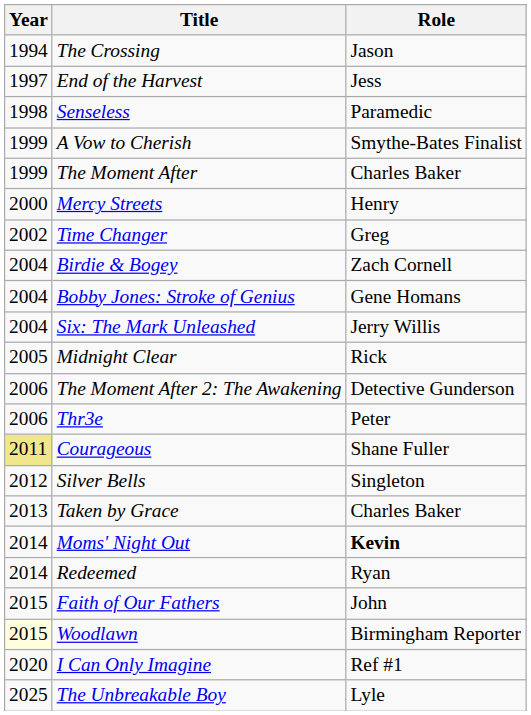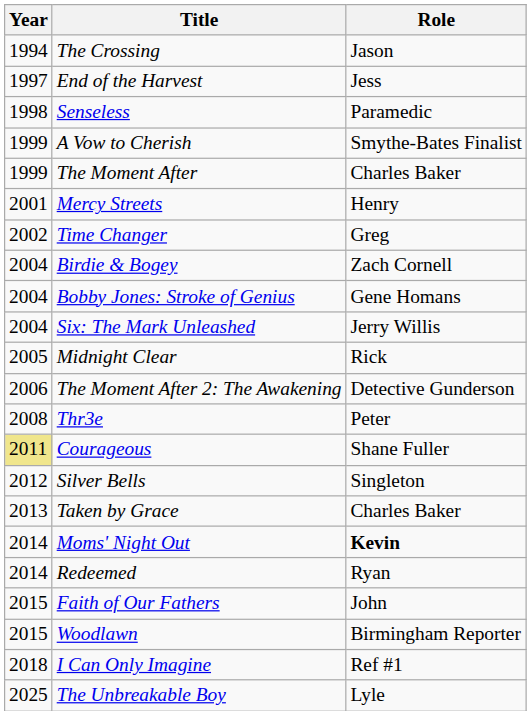 <table class="wikitable">
 <tr>
 <th>Year</th>
 <th>Title</th>
 <th>Role</th>
 </tr>
 <tr>
 <td>1994</td>
 <td><em>The Crossing</em></td>
 <td>Jason</td>
 </tr>
 <tr>
 <td>1997</td>
 <td><em>End of the Harvest</em></td>
 <td>Jess</td>
 </tr>
 <tr>
 <td>1998</td>
 <td><em><a href='#'>Senseless</a></em></td>
 <td>Paramedic</td>
 </tr>
 <tr>
 <td>1999</td>
 <td><em>A Vow to Cherish</em></td>
 <td>Smythe-Bates Finalist</td>
 </tr>
 <tr>
 <td>1999</td>
 <td><em>The Moment After</em></td>
 <td>Charles Baker</td>
 </tr>
 <tr>
-<td>2000</td>
+<td>2001</td>
 <td><em><a href='#'>Mercy Streets</a></em></td>
 <td>Henry</td>
 </tr>
 <tr>
 <td>2002</td>
 <td><em><a href='#'>Time Changer</a></em></td>
 <td>Greg</td>
 </tr>
 <tr>
 <td>2004</td>
 <td><em><a href='#'>Birdie & Bogey</a></em></td>
 <td>Zach Cornell</td>
 </tr>
 <tr>
 <td>2004</td>
 <td><em><a href='#'>Bobby Jones: Stroke of Genius</a></em></td>
 <td>Gene Homans</td>
 </tr>
 <tr>
 <td>2004</td>
 <td><em><a href='#'>Six: The Mark Unleashed</a></em></td>
 <td>Jerry Willis</td>
 </tr>
 <tr>
 <td>2005</td>
 <td><em>Midnight Clear</em></td>
 <td>Rick</td>
 </tr>
 <tr>
 <td>2006</td>
 <td><em>The Moment After 2: The Awakening</em></td>
 <td>Detective Gunderson</td>
 </tr>
 <tr>
-<td>2006</td>
+<td>2008</td>
 <td><em><a href='#'>Thr3e</a></em></td>
 <td>Peter</td>
 </tr>
 <tr>
 <td style="background: khaki;">2011</td>
 <td><em><a href='#'>Courageous</a></em></td>
 <td>Shane Fuller</td>
 </tr>
 <tr>
 <td>2012</td>
 <td><em>Silver Bells</em></td>
 <td>Singleton</td>
 </tr>
 <tr>
 <td>2013</td>
 <td><em>Taken by Grace</em></td>
 <td>Charles Baker</td>
 </tr>
 <tr>
 <td>2014</td>
 <td><em><a href='#'>Moms' Night Out</a></em></td>
 <td><strong>Kevin</strong></td>
 </tr>
 <tr>
 <td>2014</td>
 <td><em>Redeemed</em></td>
 <td>Ryan</td>
 </tr>
 <tr>
 <td>2015</td>
 <td><em><a href='#'>Faith of Our Fathers</a></em></td>
 <td>John</td>
 </tr>
 <tr>
-<td style="background: lightyellow;">2015</td>
+<td>2015</td>
 <td><em><a href='#'>Woodlawn</a></em></td>
 <td>Birmingham Reporter</td>
 </tr>
 <tr>
-<td>2020</td>
+<td>2018</td>
 <td><em><a href='#'>I Can Only Imagine</a></em></td>
 <td>Ref #1</td>
 </tr>
 <tr>
 <td>2025</td>
 <td><em><a href='#'>The Unbreakable Boy</a></em></td>
 <td>Lyle</td>
 </tr>
 </table>
